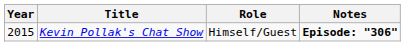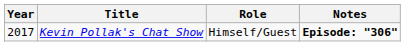 <table class="wikitable">
 <tr>
 <th>Year</th>
 <th>Title</th>
 <th>Role</th>
 <th>Notes</th>
 </tr>
 <tr>
-<td>2015</td>
+<td>2017</td>
 <td><em><a href='#'>Kevin Pollak's Chat Show</a></em></td>
 <td>Himself/Guest</td>
 <td><strong>Episode: "306"</strong></td>
 </tr>
 </table>
